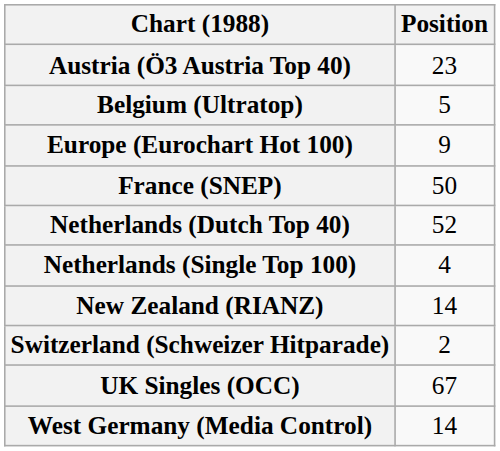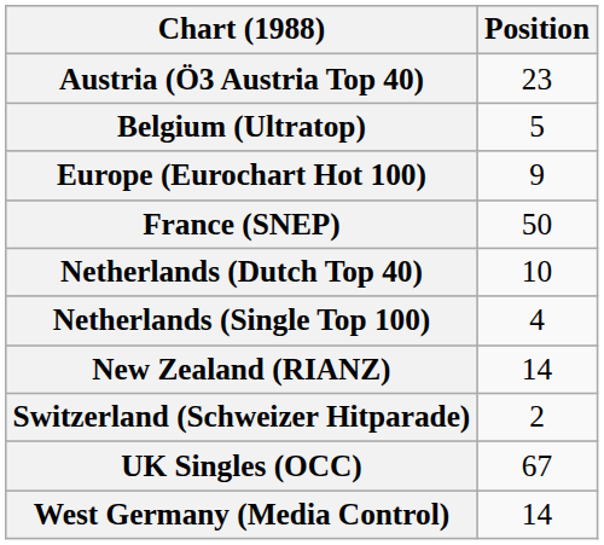 <table class="wikitable sortable plainrowheaders" style="text-align:center">
 <tr>
 <th scope="col">Chart (1988)</th>
 <th scope="col">Position</th>
 </tr>
 <tr>
 <th scope="row">Austria (Ö3 Austria Top 40)</th>
 <td>23</td>
 </tr>
 <tr>
 <th scope="row">Belgium (Ultratop)</th>
 <td>5</td>
 </tr>
 <tr>
 <th scope="row">Europe (Eurochart Hot 100)</th>
 <td>9</td>
 </tr>
 <tr>
 <th scope="row">France (SNEP)</th>
 <td>50</td>
 </tr>
 <tr>
 <th scope="row">Netherlands (Dutch Top 40)</th>
-<td>52</td>
+<td>10</td>
 </tr>
 <tr>
 <th scope="row">Netherlands (Single Top 100)</th>
 <td>4</td>
 </tr>
 <tr>
 <th scope="row">New Zealand (RIANZ)</th>
 <td>14</td>
 </tr>
 <tr>
 <th scope="row">Switzerland (Schweizer Hitparade)</th>
 <td>2</td>
 </tr>
 <tr>
 <th scope="row">UK Singles (OCC)</th>
 <td>67</td>
 </tr>
 <tr>
 <th scope="row">West Germany (Media Control)</th>
 <td>14</td>
 </tr>
 </table>
